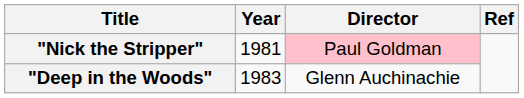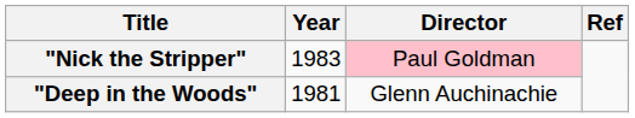 <table class="wikitable plainrowheaders" style="text-align:center">
 <tr>
 <th scope="col" style="width:12em">Title</th>
 <th scope="col">Year</th>
 <th scope="col" style="width:10em">Director</th>
 <th scope="col">Ref</th>
 </tr>
 <tr>
 <th scope="row">"Nick the Stripper"</th>
-<td>1981</td>
+<td>1983</td>
 <td style="background: pink;">Paul Goldman</td>
 <td rowspan="2"></td>
 </tr>
 <tr>
 <th scope="row">"Deep in the Woods"</th>
-<td>1983</td>
+<td>1981</td>
 <td>Glenn Auchinachie</td>
 </tr>
 </table>
